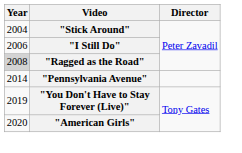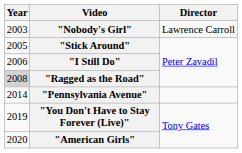 <table class="wikitable plainrowheaders">
 <tr>
 <th>Year</th>
 <th style="width:12em;">Video</th>
 <th>Director</th>
 </tr>
 <tr>
-<td>2004</td>
+<td>2003</td>
+<th scope="row">"Nobody's Girl"</th>
+<td>Lawrence Carroll</td>
+</tr>
+<tr>
+<td>2005</td>
 <th scope="row">"Stick Around"</th>
 <td rowspan="3"><a href='#'>Peter Zavadil</a></td>
 </tr>
 <tr>
 <td>2006</td>
 <th scope="row">"I Still Do"</th>
 </tr>
 <tr>
 <td style="background: lightgrey;">2008</td>
 <th scope="row">"Ragged as the Road"</th>
 </tr>
 <tr>
 <td>2014</td>
 <th scope="row">"Pennsylvania Avenue"</th>
 <td></td>
 </tr>
 <tr>
 <td>2019</td>
 <th scope="row">"You Don't Have to Stay Forever (Live)"</th>
 <td rowspan="4"><a href='#'>Tony Gates</a></td>
 </tr>
 <tr>
 <td>2020</td>
 <th scope="row">"American Girls"</th>
 </tr>
 </table>
